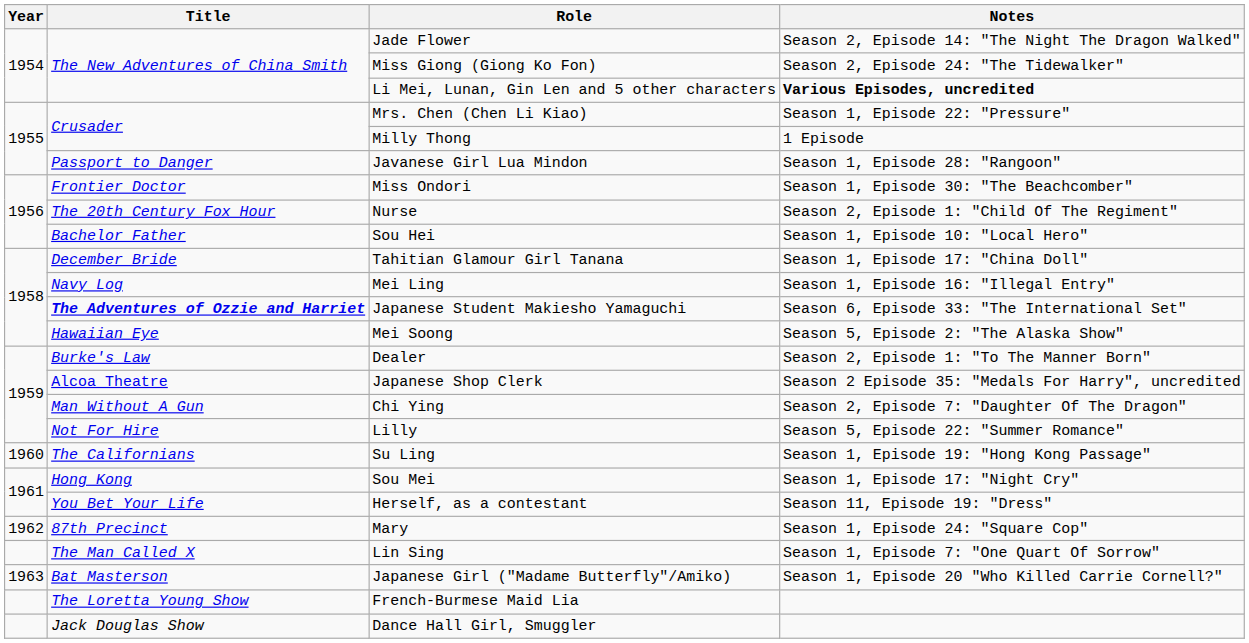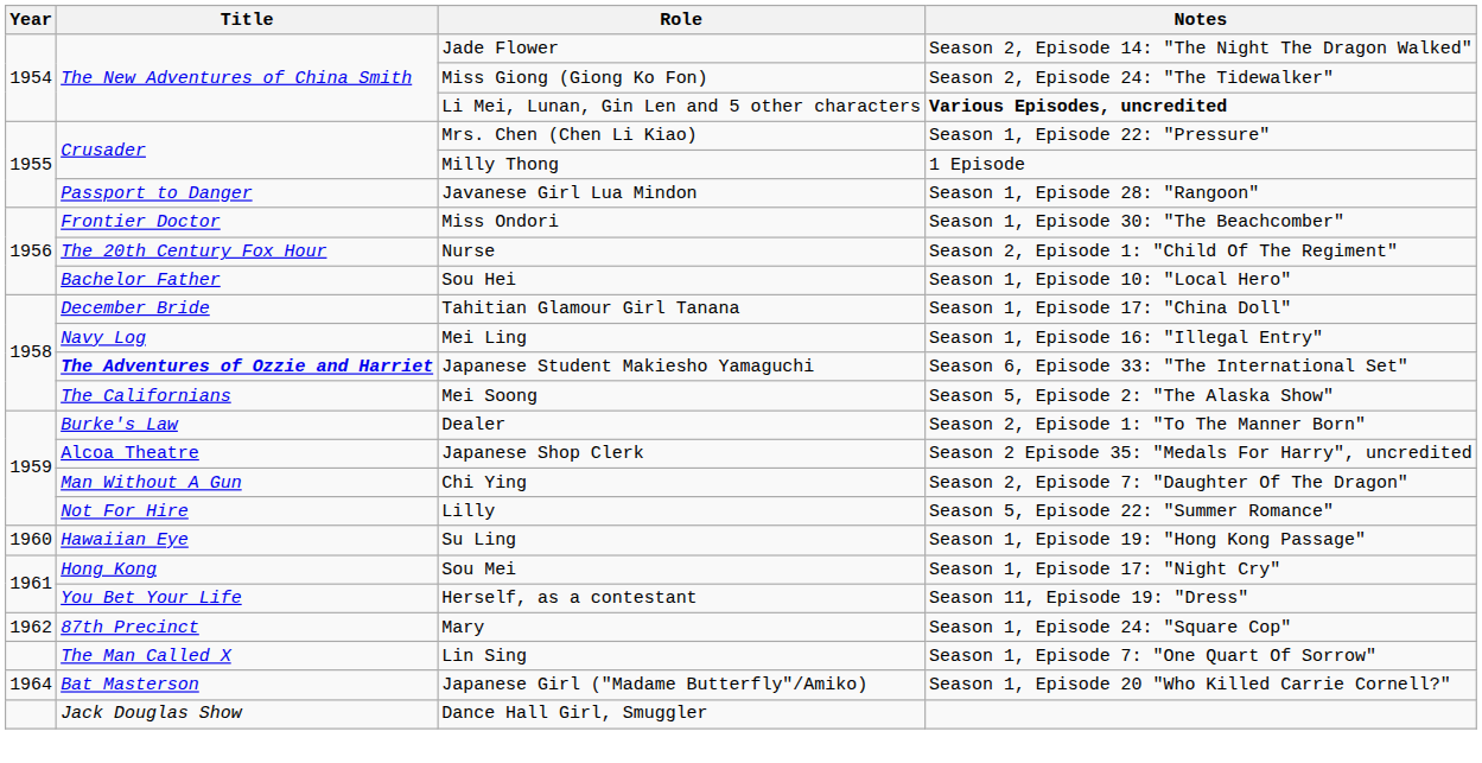 <table class="wikitable">
 <tr>
 <th>Year</th>
 <th>Title</th>
 <th>Role</th>
 <th>Notes</th>
 </tr>
 <tr>
 <td rowspan="3">1954</td>
 <td rowspan="3"><em><a href='#'>The New Adventures of China Smith</a></em></td>
 <td>Jade Flower</td>
 <td>Season 2, Episode 14: "The Night The Dragon Walked"</td>
 </tr>
 <tr>
 <td>Miss Giong (Giong Ko Fon)</td>
 <td>Season 2, Episode 24: "The Tidewalker"</td>
 </tr>
 <tr>
 <td>Li Mei, Lunan, Gin Len and 5 other characters</td>
 <td><strong>Various Episodes, uncredited</strong></td>
 </tr>
 <tr>
 <td rowspan="3">1955</td>
 <td rowspan="2"><em><a href='#'>Crusader</a></em></td>
 <td>Mrs. Chen (Chen Li Kiao)</td>
 <td>Season 1, Episode 22: "Pressure" </td>
 </tr>
 <tr>
 <td>Milly Thong</td>
 <td>1 Episode</td>
 </tr>
 <tr>
 <td><em><a href='#'>Passport to Danger</a></em></td>
 <td>Javanese Girl Lua Mindon</td>
 <td>Season 1, Episode 28: "Rangoon"</td>
 </tr>
 <tr>
 <td rowspan="3">1956</td>
 <td><em><a href='#'>Frontier Doctor</a></em></td>
 <td>Miss Ondori</td>
 <td>Season 1, Episode 30: "The Beachcomber"</td>
 </tr>
 <tr>
 <td><em><a href='#'>The 20th Century Fox Hour</a></em></td>
 <td>Nurse</td>
 <td>Season 2, Episode 1: "Child Of The Regiment"</td>
 </tr>
 <tr>
 <td><em><a href='#'>Bachelor Father</a></em></td>
 <td>Sou Hei</td>
 <td>Season 1, Episode 10: "Local Hero"</td>
 </tr>
 <tr>
 <td rowspan="4">1958</td>
 <td><em><a href='#'>December Bride</a></em></td>
 <td>Tahitian Glamour Girl Tanana</td>
 <td>Season 1, Episode 17: "China Doll"</td>
 </tr>
 <tr>
 <td><em><a href='#'>Navy Log</a></em></td>
 <td>Mei Ling</td>
 <td>Season 1, Episode 16: "Illegal Entry"</td>
 </tr>
 <tr>
 <td><strong><em><a href='#'>The Adventures of Ozzie and Harriet</a></em></strong></td>
 <td>Japanese Student Makiesho Yamaguchi</td>
 <td>Season 6, Episode 33: "The International Set"</td>
 </tr>
 <tr>
-<td><em><a href='#'>Hawaiian Eye</a></em></td>
+<td><em><a href='#'>The Californians</a></em></td>
 <td>Mei Soong</td>
 <td>Season 5, Episode 2: "The Alaska Show"</td>
 </tr>
 <tr>
 <td rowspan="4">1959</td>
 <td><em><a href='#'>Burke's Law</a></em></td>
 <td>Dealer</td>
 <td>Season 2, Episode 1: "To The Manner Born"</td>
 </tr>
 <tr>
 <td><a href='#'>Alcoa Theatre</a></td>
 <td>Japanese Shop Clerk</td>
 <td>Season 2 Episode 35: "Medals For Harry", uncredited</td>
 </tr>
 <tr>
 <td><em><a href='#'>Man Without A Gun</a></em></td>
 <td>Chi Ying</td>
 <td>Season 2, Episode 7: "Daughter Of The Dragon"</td>
 </tr>
 <tr>
 <td><em><a href='#'>Not For Hire</a></em></td>
 <td>Lilly</td>
 <td>Season 5, Episode 22: "Summer Romance"</td>
 </tr>
 <tr>
 <td>1960</td>
-<td><em><a href='#'>The Californians</a></em></td>
+<td><em><a href='#'>Hawaiian Eye</a></em></td>
 <td>Su Ling</td>
 <td>Season 1, Episode 19: "Hong Kong Passage"</td>
 </tr>
 <tr>
 <td rowspan="2">1961</td>
 <td><em><a href='#'>Hong Kong</a></em></td>
 <td>Sou Mei</td>
 <td>Season 1, Episode 17: "Night Cry"</td>
 </tr>
 <tr>
 <td><em><a href='#'>You Bet Your Life</a></em></td>
 <td>Herself, as a contestant</td>
 <td>Season 11, Episode 19: "Dress"</td>
 </tr>
 <tr>
 <td>1962</td>
 <td><em><a href='#'>87th Precinct</a></em></td>
 <td>Mary</td>
 <td>Season 1, Episode 24: "Square Cop"</td>
 </tr>
 <tr>
 <td></td>
 <td><em><a href='#'>The Man Called X</a></em></td>
 <td>Lin Sing</td>
 <td>Season 1, Episode 7: "One Quart Of Sorrow"</td>
 </tr>
 <tr>
-<td>1963</td>
+<td>1964</td>
 <td><em><a href='#'>Bat Masterson</a></em></td>
 <td>Japanese Girl ("Madame Butterfly"/Amiko)</td>
 <td>Season 1, Episode 20 "Who Killed Carrie Cornell?"</td>
-</tr>
-<tr>
-<td></td>
-<td><em><a href='#'>The Loretta Young Show</a></em></td>
-<td>French-Burmese Maid Lia</td>
-<td></td>
 </tr>
 <tr>
 <td></td>
 <td><em>Jack Douglas Show</em></td>
 <td>Dance Hall Girl, Smuggler</td>
 <td></td>
 </tr>
 </table>
